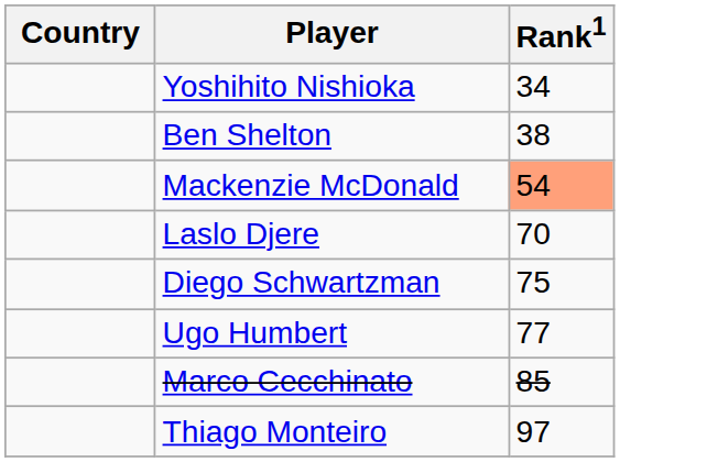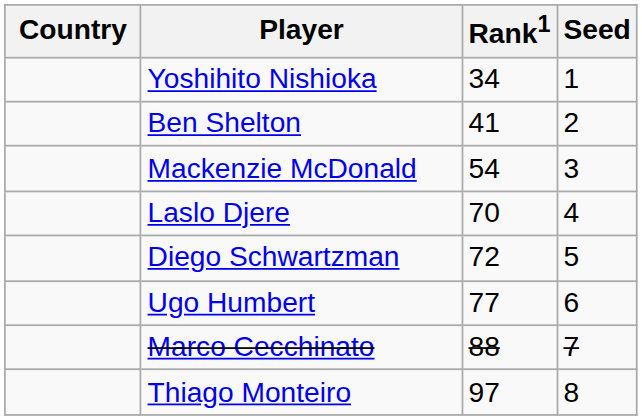 <table class="sortable wikitable">
 <tr>
 <th width="70">Country</th>
 <th width="175">Player</th>
 <th>Rank<sup>1</sup></th>
+<th>Seed</th>
 </tr>
 <tr>
 <td></td>
 <td><a href='#'>Yoshihito Nishioka</a></td>
 <td>34</td>
+<td>1</td>
 </tr>
 <tr>
 <td></td>
 <td><a href='#'>Ben Shelton</a></td>
-<td>38</td>
+<td>41</td>
+<td>2</td>
 </tr>
 <tr>
 <td></td>
 <td><a href='#'>Mackenzie McDonald</a></td>
-<td style="background: lightsalmon;">54</td>
+<td>54</td>
+<td>3</td>
 </tr>
 <tr>
 <td></td>
 <td><a href='#'>Laslo Djere</a></td>
 <td>70</td>
+<td>4</td>
 </tr>
 <tr>
 <td></td>
 <td><a href='#'>Diego Schwartzman</a></td>
-<td>75</td>
+<td>72</td>
+<td>5</td>
 </tr>
 <tr>
 <td></td>
 <td><a href='#'>Ugo Humbert</a></td>
 <td>77</td>
+<td>6</td>
 </tr>
 <tr>
 <td><s></s></td>
 <td><s><a href='#'>Marco Cecchinato</a></s></td>
-<td><s>85</s></td>
+<td><s>88</s></td>
+<td><s>7</s></td>
 </tr>
 <tr>
 <td></td>
 <td><a href='#'>Thiago Monteiro</a></td>
 <td>97</td>
+<td>8</td>
 </tr>
 </table>
